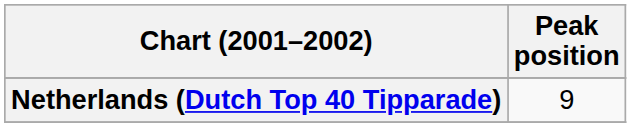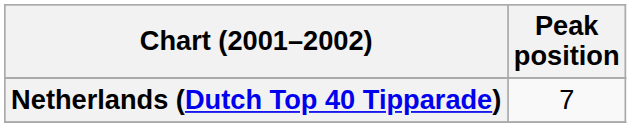 <table class="wikitable sortable plainrowheaders">
 <tr>
 <th scope="col">Chart (2001–2002)</th>
 <th scope="col">Peak<br>position</th>
 </tr>
 <tr>
 </tr>
 <tr>
 </tr>
 <tr>
 <th scope="row">Netherlands (<a href='#'>Dutch Top 40 Tipparade</a>)</th>
-<td align="center">9</td>
+<td align="center">7</td>
 </tr>
 <tr>
 </tr>
 <tr>
 </tr>
 <tr>
 </tr>
 <tr>
 </tr>
 <tr>
 </tr>
 <tr>
 </tr>
 <tr>
 </tr>
 <tr>
 </tr>
 <tr>
 </tr>
 </table>
